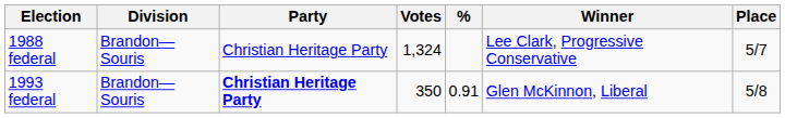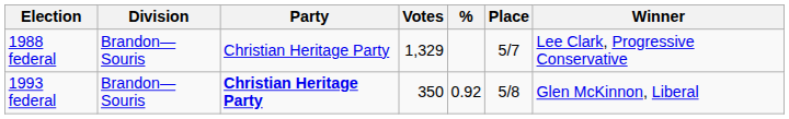 <table class="wikitable" width="800">
 <tr>
 <th align="left">Election</th>
 <th align="left">Division</th>
 <th align="left">Party</th>
 <th align="right">Votes</th>
 <th align="right">%</th>
+<th align="center">Place</th>
 <th align="center">Winner</th>
-<th align="center">Place</th>
 </tr>
 <tr>
 <td align="left"><a href='#'>1988 federal</a></td>
 <td align="left"><a href='#'>Brandon—Souris</a></td>
 <td align="left"><a href='#'>Christian Heritage Party</a></td>
-<td align="right">1,324</td>
+<td align="right">1,329</td>
 <td align="right"></td>
+<td align="center">5/7</td>
 <td align="left"><a href='#'>Lee Clark</a>, <a href='#'>Progressive Conservative</a></td>
-<td align="center">5/7</td>
 </tr>
 <tr>
 <td align="left"><a href='#'>1993 federal</a></td>
 <td align="left"><a href='#'>Brandon—Souris</a></td>
 <td align="left"><strong><a href='#'>Christian Heritage Party</a></strong></td>
 <td align="right">350</td>
-<td align="right">0.91</td>
+<td align="right">0.92</td>
+<td align="center">5/8</td>
 <td align="left"><a href='#'>Glen McKinnon</a>, <a href='#'>Liberal</a></td>
-<td align="center">5/8</td>
 </tr>
 </table>
